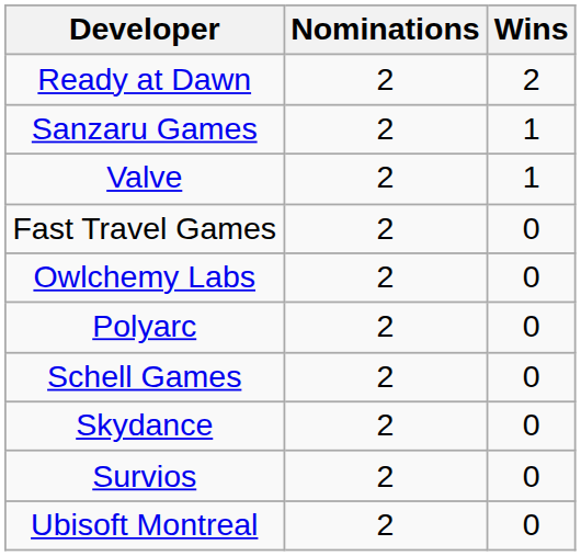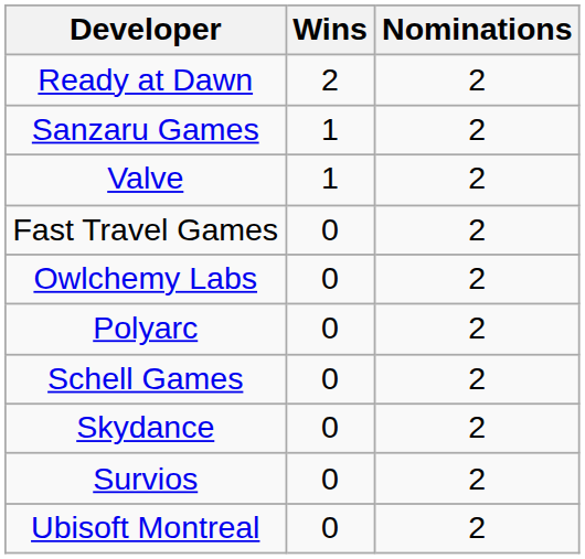 <table class="wikitable sortable plainrowheaders" rowspan="2" style="text-align:center;" background: #f6e39c;>
 <tr>
 <th scope="col">Developer</th>
+<th scope="col">Wins</th>
 <th scope="col">Nominations</th>
-<th scope="col">Wins</th>
 </tr>
 <tr>
 <td><a href='#'>Ready at Dawn</a></td>
 <td>2</td>
 <td>2</td>
 </tr>
 <tr>
 <td><a href='#'>Sanzaru Games</a></td>
+<td>1</td>
 <td>2</td>
-<td>1</td>
 </tr>
 <tr>
 <td><a href='#'>Valve</a></td>
+<td>1</td>
 <td>2</td>
-<td>1</td>
 </tr>
 <tr>
 <td>Fast Travel Games</td>
+<td>0</td>
 <td>2</td>
-<td>0</td>
 </tr>
 <tr>
 <td><a href='#'>Owlchemy Labs</a></td>
+<td>0</td>
 <td>2</td>
-<td>0</td>
 </tr>
 <tr>
 <td><a href='#'>Polyarc</a></td>
+<td>0</td>
 <td>2</td>
-<td>0</td>
 </tr>
 <tr>
 <td><a href='#'>Schell Games</a></td>
+<td>0</td>
 <td>2</td>
-<td>0</td>
 </tr>
 <tr>
 <td><a href='#'>Skydance</a></td>
+<td>0</td>
 <td>2</td>
-<td>0</td>
 </tr>
 <tr>
 <td><a href='#'>Survios</a></td>
+<td>0</td>
 <td>2</td>
-<td>0</td>
 </tr>
 <tr>
 <td><a href='#'>Ubisoft Montreal</a></td>
+<td>0</td>
 <td>2</td>
-<td>0</td>
 </tr>
 </table>
